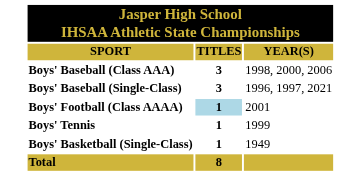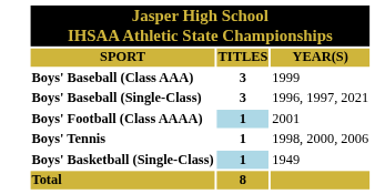 <table style="float: right; font-size:80%;"  class="table">
 <tr valign=center>
 <th style="background:#FFFFFF;"></th>
 <th colspan="3" style="background:black;color:#CFB53B"><big><strong> Jasper High School <br> IHSAA Athletic State Championships </strong></big></th>
 </tr>
 <tr style="background-color:white;color:#CC0000">
 <th width="20"></th>
 <th style="background-color:#CFB53B;color:black"><strong>SPORT</strong></th>
 <th style="background-color:#CFB53B;color:black"><strong>TITLES</strong></th>
 <th style="background-color:#CFB53B;color:black"><strong>YEAR(S)</strong></th>
 </tr>
 <tr valign=top>
 <td></td>
 <td style="background-color:white;color:black"><strong>Boys' Baseball (Class AAA)</strong></td>
 <td align="center"><strong>3</strong></td>
-<td>1998, 2000, 2006</td>
+<td>1999</td>
 </tr>
 <tr valign=top>
 <td></td>
 <td style="background-color:white;color:black"><strong>Boys' Baseball (Single-Class)</strong></td>
 <td align="center"><strong>3</strong></td>
 <td>1996, 1997, 2021</td>
 </tr>
 <tr valign=top>
 <td></td>
 <td style="background-color:white;color:black"><strong>Boys' Football (Class AAAA)</strong></td>
 <td align="center" style="background: lightblue;"><strong>1</strong></td>
 <td>2001</td>
 </tr>
 <tr valign=top>
 <td></td>
 <td style="background-color:white;color:black"><strong>Boys' Tennis</strong></td>
 <td align="center"><strong>1</strong></td>
-<td>1999</td>
+<td>1998, 2000, 2006</td>
 </tr>
 <tr valign=top>
 <td></td>
 <td style="background-color:white;color:black"><strong>Boys' Basketball (Single-Class)</strong></td>
-<td align="center"><strong>1</strong></td>
+<td align="center" style="background: lightblue;"><strong>1</strong></td>
 <td>1949</td>
 </tr>
 <tr valign=top>
 <td></td>
 <td style="background-color:#CFB53B;color:black"><strong>Total</strong></td>
 <td align="center" style="background-color:#CFB53B;color:black"><strong>8</strong></td>
 <td style="background-color:#CFB53B;color:black"></td>
 </tr>
 </table>
